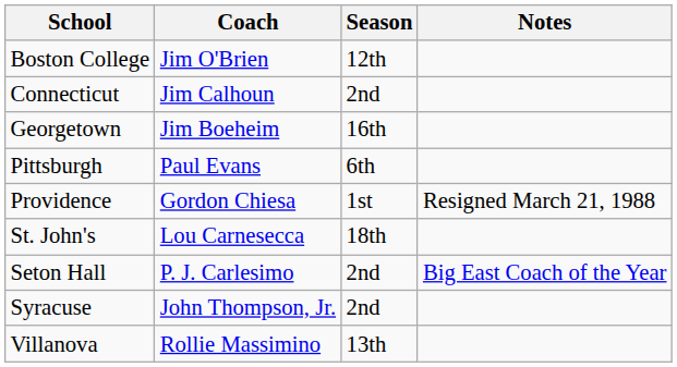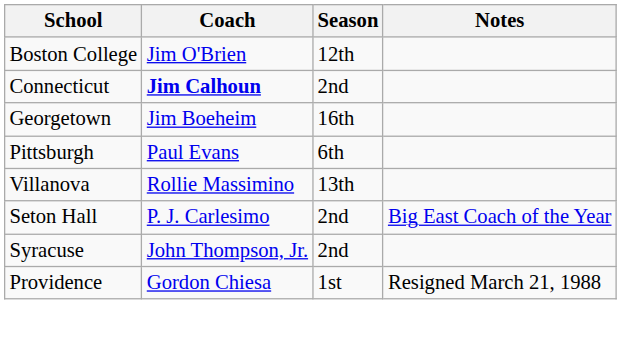 <table class="wikitable">
 <tr>
 <th>School</th>
 <th>Coach</th>
 <th>Season</th>
 <th>Notes</th>
 </tr>
 <tr>
 <td>Boston College</td>
 <td><a href='#'>Jim O'Brien</a></td>
 <td>12th</td>
 <td></td>
 </tr>
 <tr>
 <td>Connecticut</td>
-<td><a href='#'>Jim Calhoun</a></td>
+<td><strong><a href='#'>Jim Calhoun</a></strong></td>
 <td>2nd</td>
 <td></td>
 </tr>
 <tr>
 <td>Georgetown</td>
 <td><a href='#'>Jim Boeheim</a></td>
 <td>16th</td>
 <td></td>
 </tr>
 <tr>
 <td>Pittsburgh</td>
 <td><a href='#'>Paul Evans</a></td>
 <td>6th</td>
 <td></td>
 </tr>
 <tr>
-<td>Providence</td>
-<td><a href='#'>Gordon Chiesa</a></td>
-<td>1st</td>
-<td>Resigned March 21, 1988</td>
-</tr>
-<tr>
-<td>St. John's</td>
-<td><a href='#'>Lou Carnesecca</a></td>
-<td>18th</td>
+<td>Villanova</td>
+<td><a href='#'>Rollie Massimino</a></td>
+<td>13th</td>
 <td></td>
 </tr>
 <tr>
 <td>Seton Hall</td>
 <td><a href='#'>P. J. Carlesimo</a></td>
 <td>2nd</td>
 <td><a href='#'>Big East Coach of the Year</a></td>
 </tr>
 <tr>
 <td>Syracuse</td>
 <td><a href='#'>John Thompson, Jr.</a></td>
 <td>2nd</td>
 <td></td>
 </tr>
 <tr>
-<td>Villanova</td>
-<td><a href='#'>Rollie Massimino</a></td>
-<td>13th</td>
-<td></td>
+<td>Providence</td>
+<td><a href='#'>Gordon Chiesa</a></td>
+<td>1st</td>
+<td>Resigned March 21, 1988</td>
 </tr>
 </table>
